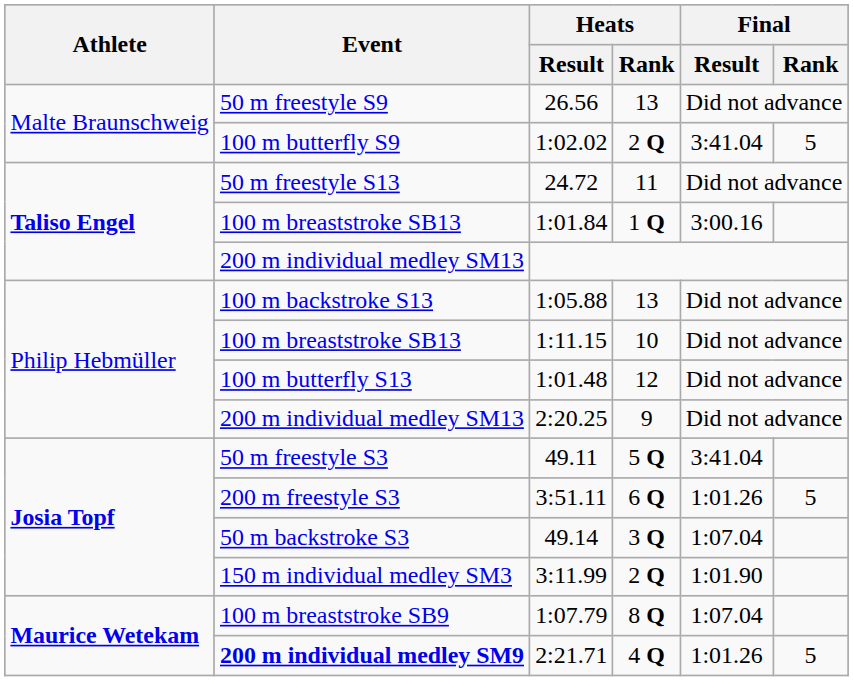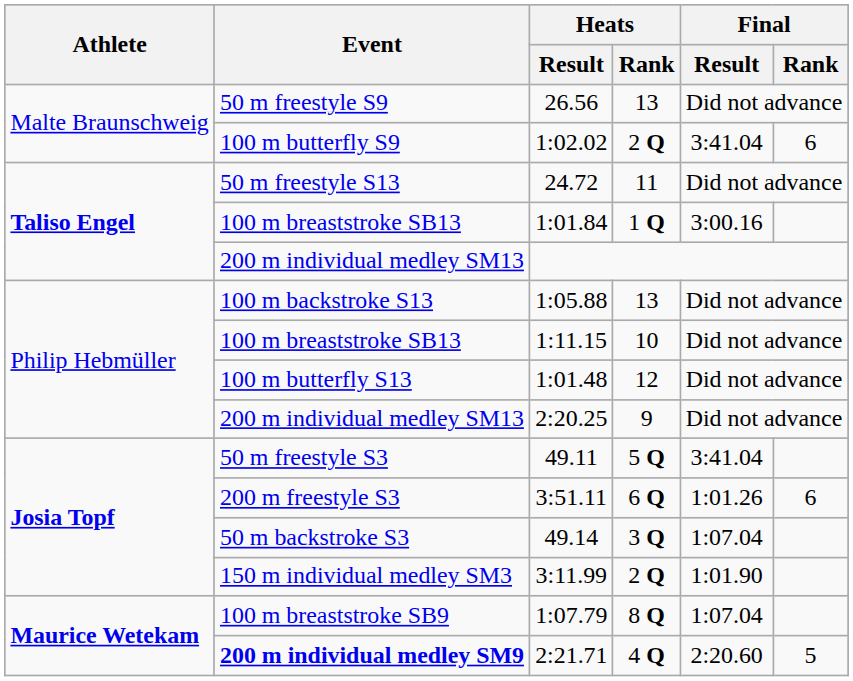 <table class=wikitable style="font-size:90%">
 <tr>
 <th rowspan="2">Athlete</th>
 <th rowspan="2">Event</th>
 <th colspan="2">Heats</th>
 <th colspan="2">Final</th>
 </tr>
 <tr>
 <th>Result</th>
 <th>Rank</th>
 <th>Result</th>
 <th>Rank</th>
 </tr>
 <tr align=center>
 <td align=left rowspan=2><a href='#'>Malte Braunschweig</a></td>
 <td align=left><a href='#'>50 m freestyle S9</a></td>
 <td>26.56</td>
 <td>13</td>
 <td colspan=2>Did not advance</td>
 </tr>
 <tr align=center>
 <td align=left><a href='#'>100 m butterfly S9</a></td>
 <td>1:02.02</td>
 <td>2 <strong>Q</strong></td>
 <td>3:41.04</td>
-<td>5</td>
+<td>6</td>
 </tr>
 <tr align=center>
 <td align=left rowspan=3><strong><a href='#'>Taliso Engel</a></strong></td>
 <td align=left><a href='#'>50 m freestyle S13</a></td>
 <td>24.72</td>
 <td>11</td>
 <td colspan=2>Did not advance</td>
 </tr>
 <tr align=center>
 <td align=left><a href='#'>100 m breaststroke SB13</a></td>
 <td>1:01.84 </td>
 <td>1 <strong>Q</strong></td>
 <td>3:00.16</td>
 <td></td>
 </tr>
 <tr align=center>
 <td align=left><a href='#'>200 m individual medley SM13</a></td>
 <td colspan=4></td>
 </tr>
 <tr align=center>
 <td align=left rowspan=4><a href='#'>Philip Hebmüller</a></td>
 <td align=left><a href='#'>100 m backstroke S13</a></td>
 <td>1:05.88</td>
 <td>13</td>
 <td colspan=2>Did not advance</td>
 </tr>
 <tr align=center>
 <td align=left><a href='#'>100 m breaststroke SB13</a></td>
 <td>1:11.15</td>
 <td>10</td>
 <td colspan=2>Did not advance</td>
 </tr>
 <tr align=center>
 <td align=left><a href='#'>100 m butterfly S13</a></td>
 <td>1:01.48</td>
 <td>12</td>
 <td colspan=2>Did not advance</td>
 </tr>
 <tr align=center>
 <td align=left><a href='#'>200 m individual medley SM13</a></td>
 <td>2:20.25</td>
 <td>9</td>
 <td colspan=2>Did not advance</td>
 </tr>
 <tr align=center>
 <td align=left rowspan=4><strong><a href='#'>Josia Topf</a></strong></td>
 <td align=left><a href='#'>50 m freestyle S3</a></td>
 <td>49.11</td>
 <td>5 <strong>Q</strong></td>
 <td>3:41.04</td>
 <td></td>
 </tr>
 <tr align=center>
 <td align=left><a href='#'>200 m freestyle S3</a></td>
 <td>3:51.11</td>
 <td>6 <strong>Q</strong></td>
 <td>1:01.26</td>
-<td>5</td>
+<td>6</td>
 </tr>
 <tr align=center>
 <td align=left><a href='#'>50 m backstroke S3</a></td>
 <td>49.14</td>
 <td>3 <strong>Q</strong></td>
 <td>1:07.04</td>
 <td></td>
 </tr>
 <tr align=center>
 <td align=left><a href='#'>150 m individual medley SM3</a></td>
 <td>3:11.99</td>
 <td>2 <strong>Q</strong></td>
 <td>1:01.90</td>
 <td></td>
 </tr>
 <tr align=center>
 <td align=left rowspan=2><strong><a href='#'>Maurice Wetekam</a></strong></td>
 <td align=left><a href='#'>100 m breaststroke SB9</a></td>
 <td>1:07.79</td>
 <td>8 <strong>Q</strong></td>
 <td>1:07.04</td>
 <td></td>
 </tr>
 <tr align=center>
 <td align=left><strong><a href='#'>200 m individual medley SM9</a></strong></td>
 <td>2:21.71</td>
 <td>4 <strong>Q</strong></td>
-<td>1:01.26</td>
+<td>2:20.60</td>
 <td>5</td>
 </tr>
 </table>
